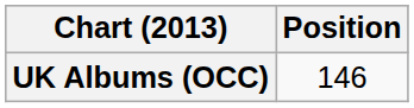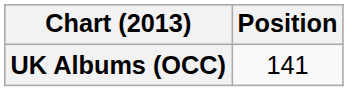 <table class="wikitable plainrowheaders" style="text-align:center">
 <tr>
 <th scope="col">Chart (2013)</th>
 <th scope="col">Position</th>
 </tr>
 <tr>
 <th scope="row">UK Albums (OCC)</th>
-<td>146</td>
+<td>141</td>
 </tr>
 </table>
